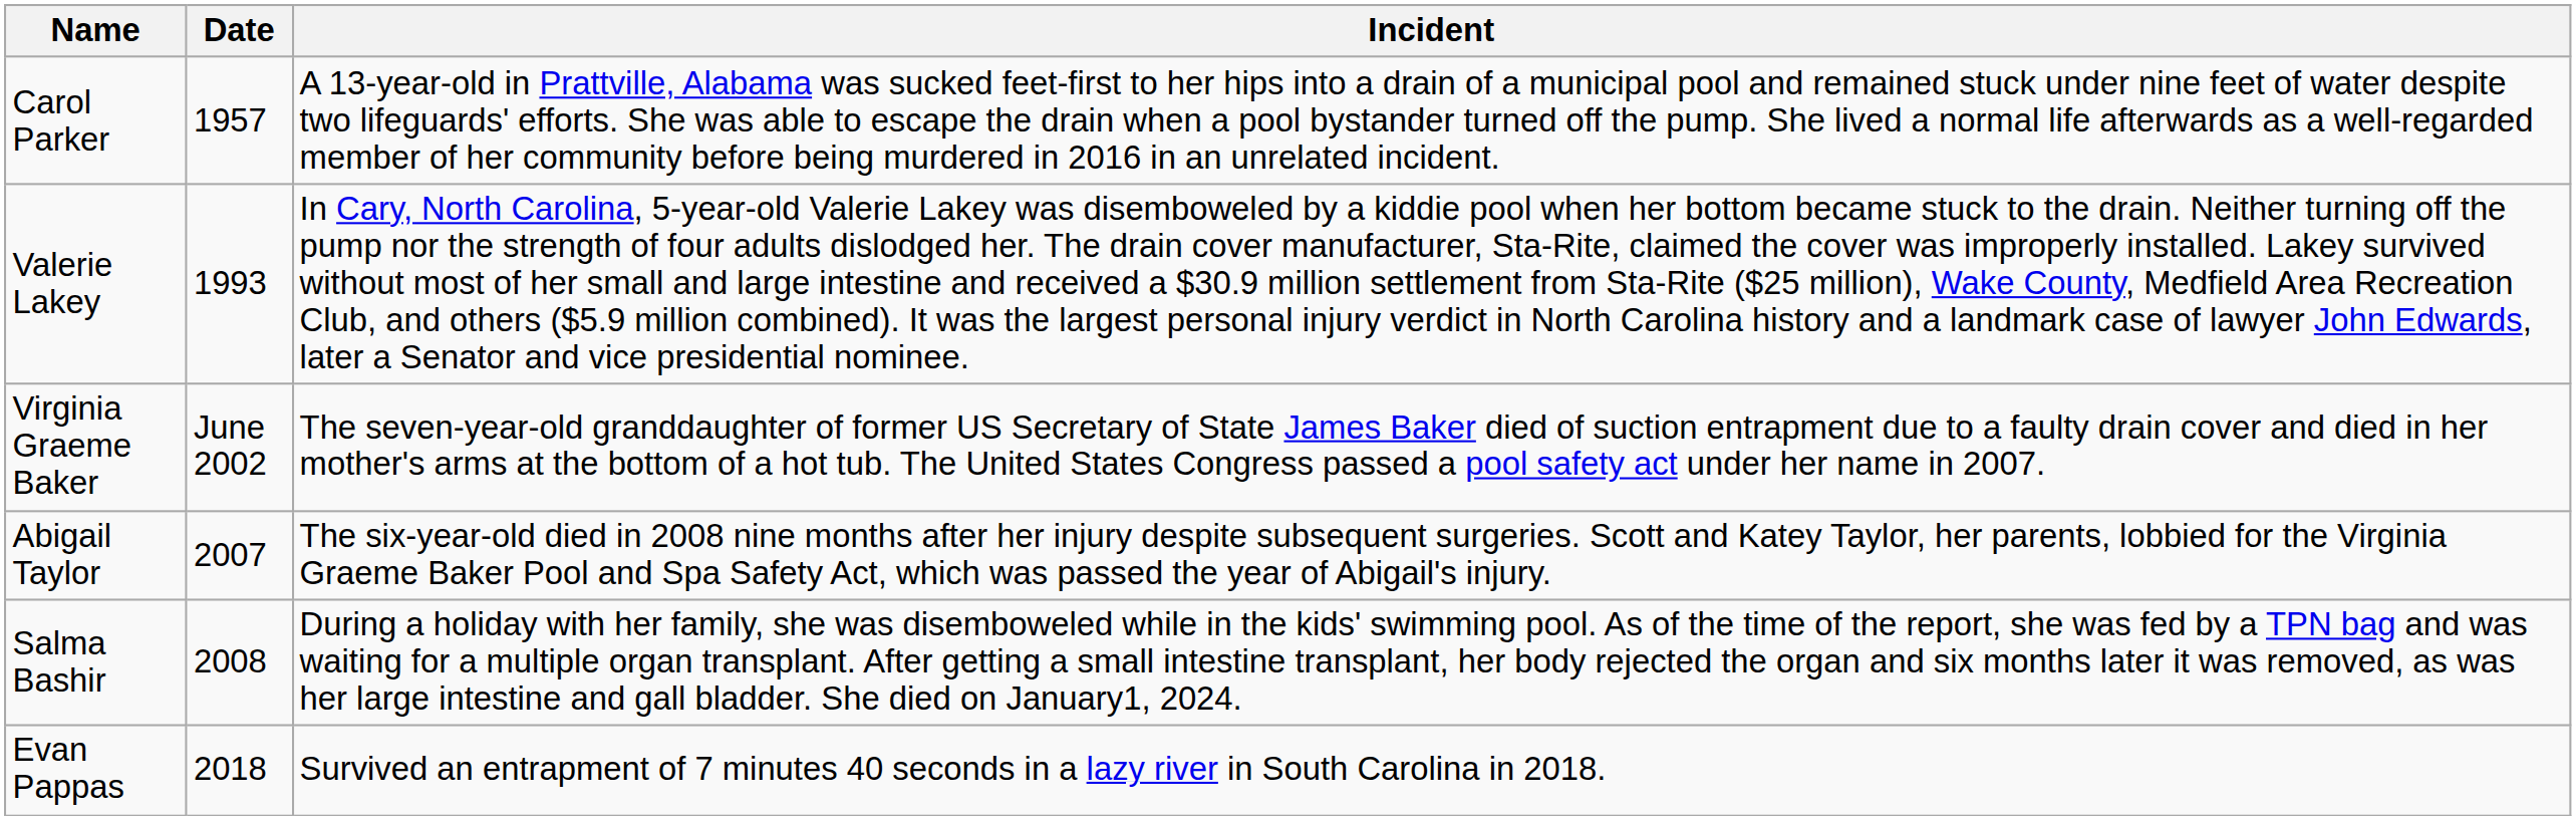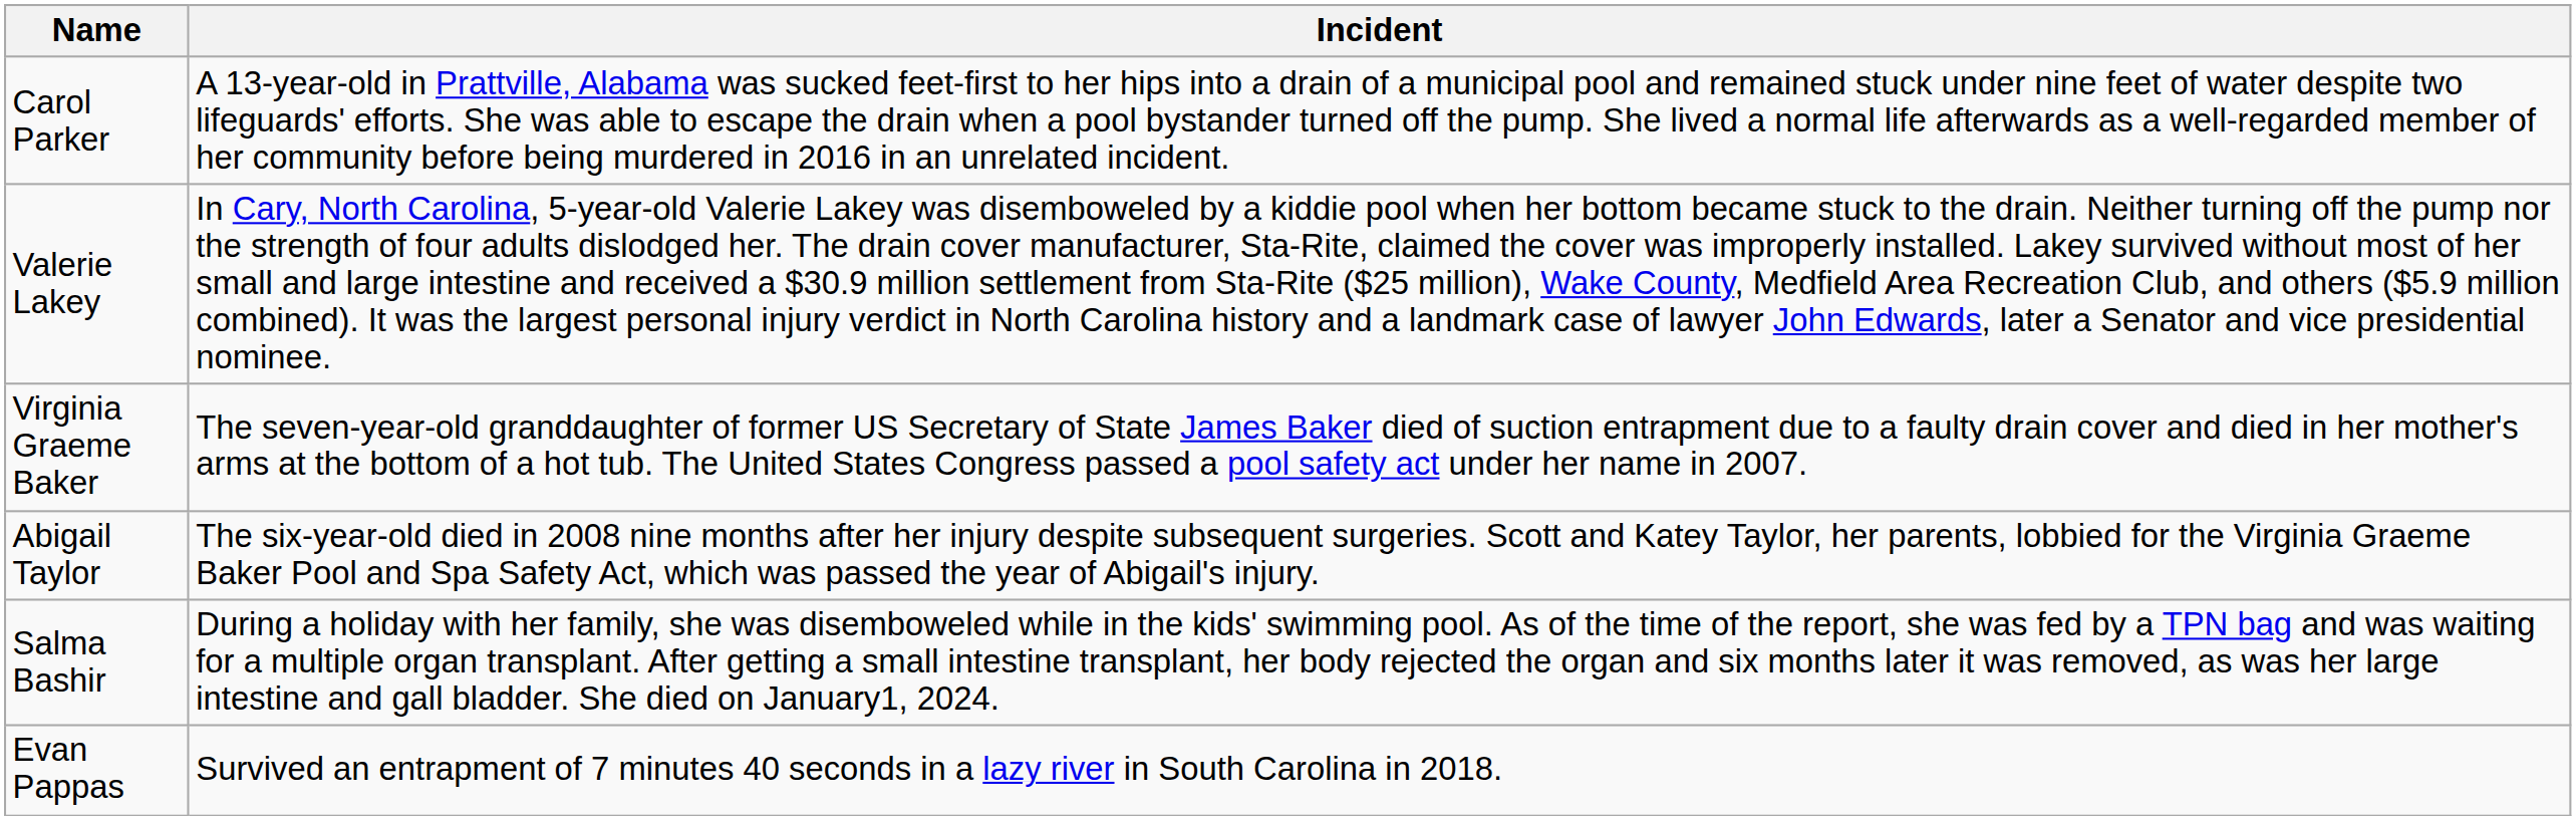 <table class="wikitable">
 <tr>
 <th>Name</th>
-<th>Date</th>
 <th>Incident</th>
 </tr>
 <tr>
 <td>Carol Parker</td>
-<td>1957</td>
 <td>A 13-year-old in <a href='#'>Prattville, Alabama</a> was sucked feet-first to her hips into a drain of a municipal pool and remained stuck under nine feet of water despite two lifeguards' efforts. She was able to escape the drain when a pool bystander turned off the pump. She lived a normal life afterwards as a well-regarded member of her community before being murdered in 2016 in an unrelated incident.</td>
 </tr>
 <tr>
 <td>Valerie Lakey</td>
-<td>1993</td>
 <td>In <a href='#'>Cary, North Carolina</a>, 5-year-old Valerie Lakey was disemboweled by a kiddie pool when her bottom became stuck to the drain. Neither turning off the pump nor the strength of four adults dislodged her. The drain cover manufacturer, Sta-Rite, claimed the cover was improperly installed. Lakey survived without most of her small and large intestine and received a $30.9 million settlement from Sta-Rite ($25 million), <a href='#'>Wake County</a>, Medfield Area Recreation Club, and others ($5.9 million combined). It was the largest personal injury verdict in North Carolina history and a landmark case of lawyer <a href='#'>John Edwards</a>, later a Senator and vice presidential nominee.</td>
 </tr>
 <tr>
 <td>Virginia Graeme Baker</td>
-<td>June 2002</td>
 <td>The seven-year-old granddaughter of former US Secretary of State <a href='#'>James Baker</a> died of suction entrapment due to a faulty drain cover and died in her mother's arms at the bottom of a hot tub. The United States Congress passed a <a href='#'>pool safety act</a> under her name in 2007.</td>
 </tr>
 <tr>
 <td>Abigail Taylor</td>
-<td>2007</td>
 <td>The six-year-old died in 2008 nine months after her injury  despite subsequent surgeries. Scott and Katey Taylor, her parents, lobbied for the Virginia Graeme Baker Pool and Spa Safety Act, which was passed the year of Abigail's injury.</td>
 </tr>
 <tr>
 <td>Salma Bashir</td>
-<td>2008</td>
 <td>During a holiday with her family, she was disemboweled while in the kids' swimming pool. As of the time of the report, she was fed by a <a href='#'>TPN bag</a> and was waiting for a multiple organ transplant. After getting a small intestine transplant, her body rejected the organ and six months later it was removed, as was her large intestine and gall bladder. She died on January1, 2024.</td>
 </tr>
 <tr>
 <td>Evan Pappas</td>
-<td>2018</td>
 <td>Survived an entrapment of 7 minutes 40 seconds in a <a href='#'>lazy river</a> in South Carolina in 2018.</td>
 </tr>
 </table>
